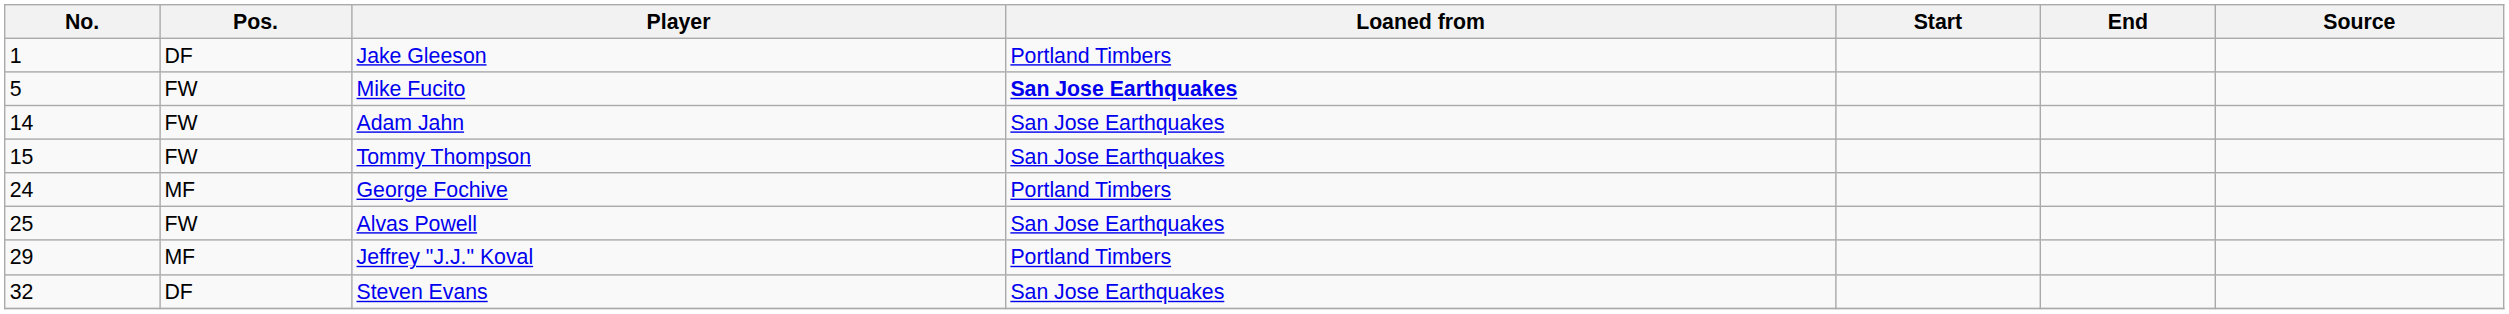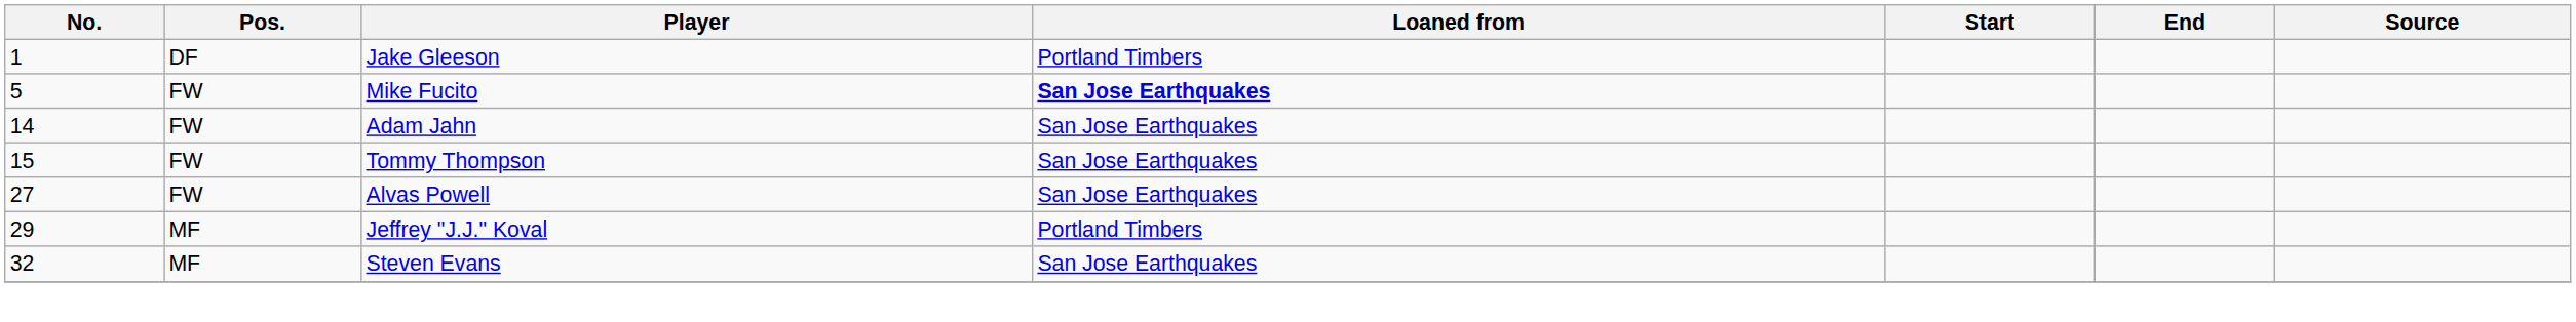 <table class="wikitable sortable" style="width:90%; text-align:center; font-size:95%; text-align:left;">
 <tr>
 <th><strong>No.</strong></th>
 <th><strong>Pos.</strong></th>
 <th><strong>Player</strong></th>
 <th><strong>Loaned from</strong></th>
 <th><strong>Start</strong></th>
 <th><strong>End</strong></th>
 <th><strong>Source</strong></th>
 </tr>
 <tr>
 <td>1</td>
 <td>DF</td>
 <td> <a href='#'>Jake Gleeson</a></td>
 <td> <a href='#'>Portland Timbers</a></td>
 <td></td>
 <td></td>
 <td align=center></td>
 </tr>
 <tr>
 <td>5</td>
 <td>FW</td>
 <td> <a href='#'>Mike Fucito</a></td>
 <td><strong> <a href='#'>San Jose Earthquakes</a></strong></td>
 <td></td>
 <td></td>
 <td align=center></td>
 </tr>
 <tr>
 <td>14</td>
 <td>FW</td>
 <td> <a href='#'>Adam Jahn</a></td>
 <td> <a href='#'>San Jose Earthquakes</a></td>
 <td></td>
 <td></td>
 <td align=center></td>
 </tr>
 <tr>
 <td>15</td>
 <td>FW</td>
 <td> <a href='#'>Tommy Thompson</a></td>
 <td> <a href='#'>San Jose Earthquakes</a></td>
 <td></td>
 <td></td>
 <td align=center></td>
 </tr>
 <tr>
-<td>24</td>
-<td>MF</td>
-<td> <a href='#'>George Fochive</a></td>
-<td> <a href='#'>Portland Timbers</a></td>
-<td></td>
-<td></td>
-<td align=center></td>
-</tr>
-<tr>
-<td>25</td>
+<td>27</td>
 <td>FW</td>
 <td> <a href='#'>Alvas Powell</a></td>
 <td> <a href='#'>San Jose Earthquakes</a></td>
 <td></td>
 <td></td>
 <td align=center></td>
 </tr>
 <tr>
 <td>29</td>
 <td>MF</td>
 <td> <a href='#'>Jeffrey "J.J." Koval</a></td>
 <td> <a href='#'>Portland Timbers</a></td>
 <td></td>
 <td></td>
 <td align=center></td>
 </tr>
 <tr>
 <td>32</td>
-<td>DF</td>
+<td>MF</td>
 <td> <a href='#'>Steven Evans</a></td>
 <td> <a href='#'>San Jose Earthquakes</a></td>
 <td></td>
 <td></td>
 <td align=center></td>
 </tr>
 <tr>
 </tr>
 </table>
